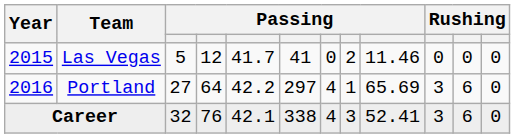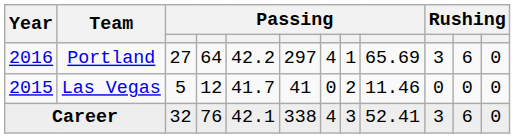 <table class="wikitable sortable" style="text-align:center">
 <tr>
 <th rowspan=2>Year</th>
 <th rowspan=2>Team</th>
 <th colspan=7>Passing</th>
 <th colspan=3>Rushing</th>
 </tr>
 <tr>
 <th></th>
 <th></th>
 <th></th>
 <th></th>
 <th></th>
 <th></th>
 <th></th>
 <th></th>
 <th></th>
 <th></th>
 </tr>
 <tr>
+<td><a href='#'>2016</a></td>
+<td><a href='#'>Portland</a></td>
+<td>27</td>
+<td>64</td>
+<td>42.2</td>
+<td>297</td>
+<td>4</td>
+<td>1</td>
+<td>65.69</td>
+<td>3</td>
+<td>6</td>
+<td>0</td>
+</tr>
+<tr>
 <td><a href='#'>2015</a></td>
 <td><a href='#'>Las Vegas</a></td>
 <td>5</td>
 <td>12</td>
 <td>41.7</td>
 <td>41</td>
 <td>0</td>
 <td>2</td>
 <td>11.46</td>
 <td>0</td>
 <td>0</td>
-<td>0</td>
-</tr>
-<tr>
-<td><a href='#'>2016</a></td>
-<td><a href='#'>Portland</a></td>
-<td>27</td>
-<td>64</td>
-<td>42.2</td>
-<td>297</td>
-<td>4</td>
-<td>1</td>
-<td>65.69</td>
-<td>3</td>
-<td>6</td>
 <td>0</td>
 </tr>
 <tr class="sortbottom" style="background:#eee;">
 <td colspan=2><strong>Career</strong></td>
 <td>32</td>
 <td>76</td>
 <td>42.1</td>
 <td>338</td>
 <td>4</td>
 <td>3</td>
 <td>52.41</td>
 <td>3</td>
 <td>6</td>
 <td>0</td>
 </tr>
 </table>
